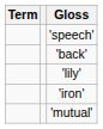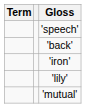 <table class="wikitable" style="text-align: center;">
 <tr>
 <th>Term</th>
 <th></th>
 <th>Gloss</th>
 </tr>
 <tr>
 <td></td>
 <td rowspan="2"></td>
 <td>'speech'</td>
 </tr>
 <tr>
 <td></td>
 <td>'back'</td>
 </tr>
 <tr>
 <td></td>
 <td></td>
-<td>'lily'</td>
+<td>'iron'</td>
 </tr>
 <tr>
 <td></td>
 <td></td>
-<td>'iron'</td>
+<td>'lily'</td>
 </tr>
 <tr>
 <td></td>
 <td></td>
 <td>'mutual'</td>
 </tr>
 </table>
